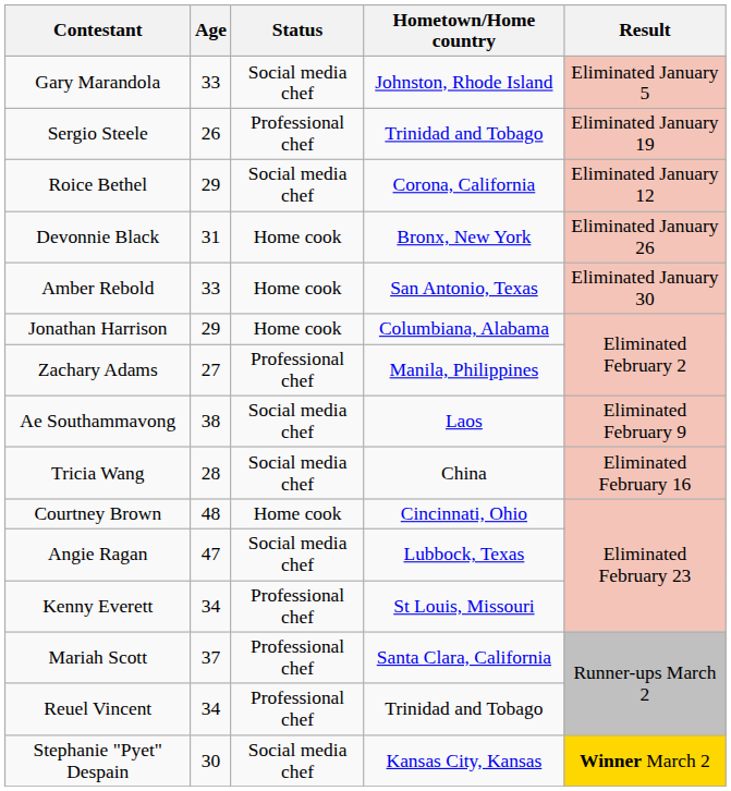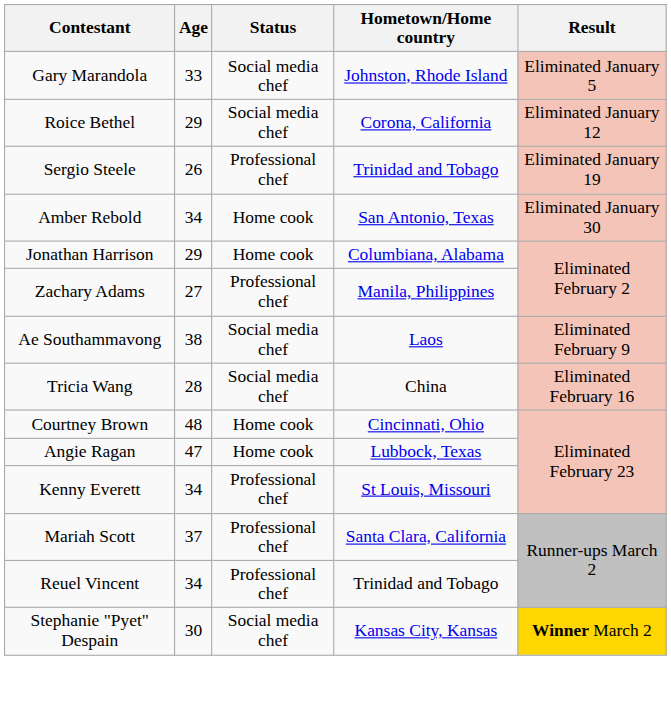 <table class="wikitable sortable plainrowheaders" style="text-align:center">
 <tr>
 <th scope="col">Contestant</th>
 <th scope="col">Age</th>
 <th scope="col">Status</th>
 <th scope="col">Hometown/Home country</th>
 <th scope="col">Result</th>
 </tr>
 <tr>
 <td>Gary Marandola</td>
 <td>33</td>
 <td>Social media chef</td>
 <td><a href='#'>Johnston, Rhode Island</a></td>
 <td style="background:#F4C4B8; text-align:center;">Eliminated January 5</td>
 </tr>
 <tr>
+<td>Roice Bethel</td>
+<td>29</td>
+<td>Social media chef</td>
+<td><a href='#'>Corona, California</a></td>
+<td style="background:#F4C4B8; text-align:center;">Eliminated January 12</td>
+</tr>
+<tr>
 <td>Sergio Steele</td>
 <td>26</td>
 <td>Professional chef</td>
 <td><a href='#'>Trinidad and Tobago</a></td>
 <td style="background:#F4C4B8; text-align:center;">Eliminated January 19</td>
 </tr>
 <tr>
-<td>Roice Bethel</td>
-<td>29</td>
-<td>Social media chef</td>
-<td><a href='#'>Corona, California</a></td>
-<td style="background:#F4C4B8; text-align:center;">Eliminated January 12</td>
-</tr>
-<tr>
-<td>Devonnie Black</td>
-<td>31</td>
-<td>Home cook</td>
-<td><a href='#'>Bronx, New York</a></td>
-<td style="background:#F4C4B8; text-align:center;">Eliminated January 26</td>
-</tr>
-<tr>
 <td>Amber Rebold</td>
-<td>33</td>
+<td>34</td>
 <td>Home cook</td>
 <td><a href='#'>San Antonio, Texas</a></td>
 <td style="background:#F4C4B8; text-align:center;">Eliminated January 30</td>
 </tr>
 <tr>
 <td>Jonathan Harrison</td>
 <td>29</td>
 <td>Home cook</td>
 <td><a href='#'>Columbiana, Alabama</a></td>
 <td rowspan="2" style="background:#F4C4B8; text-align:center;">Eliminated February 2</td>
 </tr>
 <tr>
 <td>Zachary Adams</td>
 <td>27</td>
 <td>Professional chef</td>
 <td><a href='#'>Manila, Philippines</a></td>
 </tr>
 <tr>
 <td>Ae Southammavong</td>
 <td>38</td>
 <td>Social media chef</td>
 <td><a href='#'>Laos</a></td>
 <td style="background:#F4C4B8; text-align:center;">Eliminated February 9</td>
 </tr>
 <tr>
 <td>Tricia Wang</td>
 <td>28</td>
 <td>Social media chef</td>
 <td>China</td>
 <td style="background:#F4C4B8; text-align:center;">Eliminated February 16</td>
 </tr>
 <tr>
 <td>Courtney Brown</td>
 <td>48</td>
 <td>Home cook</td>
 <td><a href='#'>Cincinnati, Ohio</a></td>
 <td rowspan="3" style="background:#F4C4B8; text-align:center;">Eliminated February 23</td>
 </tr>
 <tr>
 <td>Angie Ragan</td>
 <td>47</td>
-<td>Social media chef</td>
+<td>Home cook</td>
 <td><a href='#'>Lubbock, Texas</a></td>
 </tr>
 <tr>
 <td>Kenny Everett</td>
 <td>34</td>
 <td>Professional chef</td>
 <td><a href='#'>St Louis, Missouri</a></td>
 </tr>
 <tr>
 <td>Mariah Scott</td>
 <td>37</td>
 <td>Professional chef</td>
 <td><a href='#'>Santa Clara, California</a></td>
 <td rowspan="2" style="background:silver; text-align:center;">Runner-ups March 2</td>
 </tr>
 <tr>
 <td>Reuel Vincent</td>
 <td>34</td>
 <td>Professional chef</td>
 <td>Trinidad and Tobago</td>
 </tr>
 <tr>
 <td>Stephanie "Pyet" Despain</td>
 <td>30</td>
 <td>Social media chef</td>
 <td><a href='#'>Kansas City, Kansas</a></td>
 <td style="background:gold; text-align:center;"><strong>Winner</strong> March 2</td>
 </tr>
 </table>
